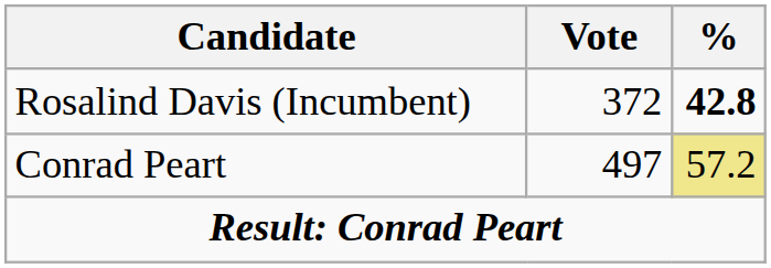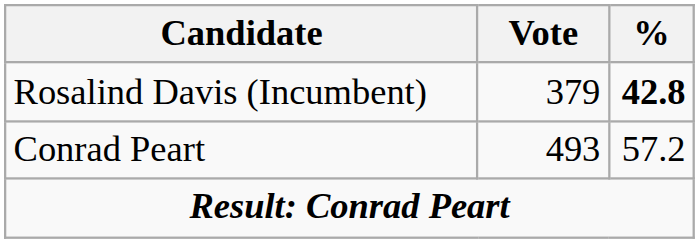 <table class="wikitable">
 <tr>
 <th bgcolor="#DDDDFF" width="200px">Candidate</th>
 <th bgcolor="#DDDDFF" width="50px">Vote</th>
 <th bgcolor="#DDDDFF"  width="30px">%</th>
 </tr>
 <tr>
 <td>Rosalind Davis (Incumbent)</td>
-<td align="right">372</td>
+<td align="right">379</td>
 <td align="right"><strong>42.8</strong></td>
 </tr>
 <tr>
 <td>Conrad Peart</td>
-<td align="right">497</td>
-<td align="right" style="background: khaki;">57.2</td>
+<td align="right">493</td>
+<td align="right">57.2</td>
 </tr>
 <tr>
 <td colspan=5 align="center"><strong><em>Result: Conrad Peart</em></strong></td>
 </tr>
 </table>
